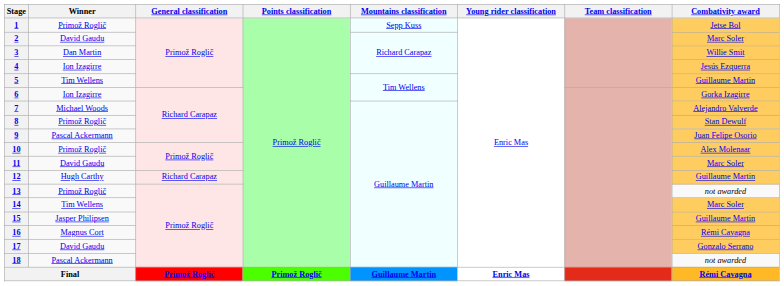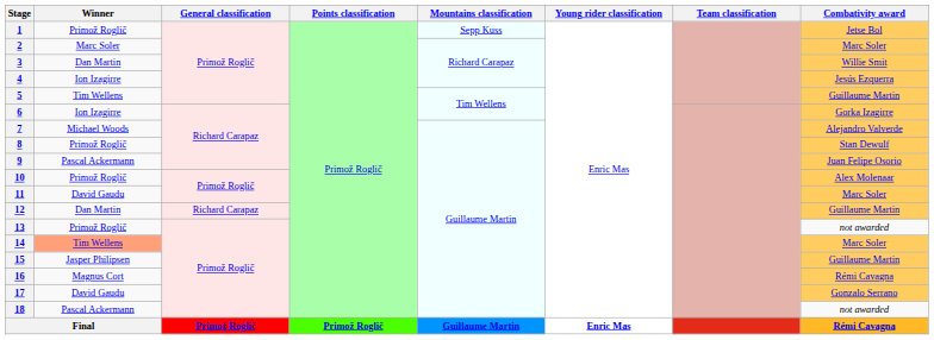 <table class="wikitable" style="text-align:center; font-size:smaller; clear: both;">
 <tr>
 <th scope="col" style="width:2%;">Stage</th>
 <th scope="col" style="width:13%;">Winner</th>
 <th scope="col" style="width:13%;"><a href='#'>General classification</a><br></th>
 <th scope="col" style="width:13%;"><a href='#'>Points classification</a><br></th>
 <th scope="col" style="width:13%;"><a href='#'>Mountains classification</a><br></th>
 <th scope="col" style="width:13%;"><a href='#'>Young rider classification</a><br></th>
 <th scope="col" style="width:13%;"><a href='#'>Team classification</a><br></th>
 <th scope="col" style="width:13%;"><a href='#'>Combativity award</a><br></th>
 </tr>
 <tr>
 <th scope="row"><a href='#'>1</a></th>
 <td><a href='#'>Primož Roglič</a></td>
 <td style="background:#FFE6E6;" rowspan="5"><a href='#'>Primož Roglič</a></td>
 <td style="background:#A9FFA9;" rowspan="18"><a href='#'>Primož Roglič</a></td>
 <td style="background:azure;"><a href='#'>Sepp Kuss</a></td>
 <td style="background:white;" rowspan="18"><a href='#'>Enric Mas</a></td>
 <td style="background:#E4B3AB;" rowspan="5"></td>
 <td style="background:#FFCD5F;"><a href='#'>Jetse Bol</a></td>
 </tr>
 <tr>
 <th scope="row"><a href='#'>2</a></th>
-<td><a href='#'>David Gaudu</a></td>
+<td><a href='#'>Marc Soler</a></td>
 <td style="background:azure;" rowspan="3"><a href='#'>Richard Carapaz</a></td>
 <td style="background:#FFCD5F;"><a href='#'>Marc Soler</a></td>
 </tr>
 <tr>
 <th scope="row"><a href='#'>3</a></th>
 <td><a href='#'>Dan Martin</a></td>
 <td style="background:#FFCD5F;"><a href='#'>Willie Smit</a></td>
 </tr>
 <tr>
 <th scope="row"><a href='#'>4</a></th>
 <td><a href='#'>Ion Izagirre</a></td>
 <td style="background:#FFCD5F;"><a href='#'>Jesús Ezquerra</a></td>
 </tr>
 <tr>
 <th scope="row"><a href='#'>5</a></th>
 <td><a href='#'>Tim Wellens</a></td>
 <td style="background:azure;" rowspan="2"><a href='#'>Tim Wellens</a></td>
 <td style="background:#FFCD5F;"><a href='#'>Guillaume Martin</a></td>
 </tr>
 <tr>
 <th scope="row"><a href='#'>6</a></th>
 <td><a href='#'>Ion Izagirre</a></td>
 <td style="background:#FFE6E6;" rowspan="4"><a href='#'>Richard Carapaz</a></td>
 <td style="background:#E4B3AB;" rowspan="13"></td>
 <td style="background:#FFCD5F;"><a href='#'>Gorka Izagirre</a></td>
 </tr>
 <tr>
 <th scope="row"><a href='#'>7</a></th>
 <td><a href='#'>Michael Woods</a></td>
 <td style="background:azure;" rowspan="12"><a href='#'>Guillaume Martin</a></td>
 <td style="background:#FFCD5F;"><a href='#'>Alejandro Valverde</a></td>
 </tr>
 <tr>
 <th scope="row"><a href='#'>8</a></th>
 <td><a href='#'>Primož Roglič</a></td>
 <td style="background:#FFCD5F;"><a href='#'>Stan Dewulf</a></td>
 </tr>
 <tr>
 <th scope="row"><a href='#'>9</a></th>
 <td><a href='#'>Pascal Ackermann</a></td>
 <td style="background:#FFCD5F;"><a href='#'>Juan Felipe Osorio</a></td>
 </tr>
 <tr>
 <th scope="row"><a href='#'>10</a></th>
 <td><a href='#'>Primož Roglič</a></td>
 <td style="background:#FFE6E6;" rowspan="2"><a href='#'>Primož Roglič</a></td>
 <td style="background:#FFCD5F;"><a href='#'>Alex Molenaar</a></td>
 </tr>
 <tr>
 <th scope="row"><a href='#'>11</a></th>
 <td><a href='#'>David Gaudu</a></td>
 <td style="background:#FFCD5F;"><a href='#'>Marc Soler</a></td>
 </tr>
 <tr>
 <th scope="row"><a href='#'>12</a></th>
-<td><a href='#'>Hugh Carthy</a></td>
+<td><a href='#'>Dan Martin</a></td>
 <td style="background:#FFE6E6;"><a href='#'>Richard Carapaz</a></td>
 <td style="background:#FFCD5F;"><a href='#'>Guillaume Martin</a></td>
 </tr>
 <tr>
 <th scope="row"><a href='#'>13</a></th>
 <td><a href='#'>Primož Roglič</a></td>
 <td style="background:#FFE6E6;" rowspan="6"><a href='#'>Primož Roglič</a></td>
 <td><em>not awarded</em></td>
 </tr>
 <tr>
 <th scope="row"><a href='#'>14</a></th>
-<td><a href='#'>Tim Wellens</a></td>
+<td style="background: lightsalmon;"><a href='#'>Tim Wellens</a></td>
 <td style="background:#FFCD5F;"><a href='#'>Marc Soler</a></td>
 </tr>
 <tr>
 <th scope="row"><a href='#'>15</a></th>
 <td><a href='#'>Jasper Philipsen</a></td>
 <td style="background:#FFCD5F;"><a href='#'>Guillaume Martin</a></td>
 </tr>
 <tr>
 <th scope="row"><a href='#'>16</a></th>
 <td><a href='#'>Magnus Cort</a></td>
 <td style="background:#FFCD5F;"><a href='#'>Rémi Cavagna</a></td>
 </tr>
 <tr>
 <th scope="row"><a href='#'>17</a></th>
 <td><a href='#'>David Gaudu</a></td>
 <td style="background:#FFCD5F;"><a href='#'>Gonzalo Serrano</a></td>
 </tr>
 <tr>
 <th scope="row"><a href='#'>18</a></th>
 <td><a href='#'>Pascal Ackermann</a></td>
 <td><em>not awarded</em></td>
 </tr>
 <tr>
 <th colspan="2">Final</th>
 <th style="background:#f00;"><a href='#'>Primož Roglič</a></th>
 <th style="background:#4CFF00;"><a href='#'>Primož Roglič</a></th>
 <th style="background:#0094FF;"><a href='#'>Guillaume Martin</a></th>
 <th style="background:#fff;"><a href='#'>Enric Mas</a></th>
 <th style="background:#E42A19;"></th>
 <th style="background:#FFB927;"><a href='#'>Rémi Cavagna</a></th>
 </tr>
 </table>
